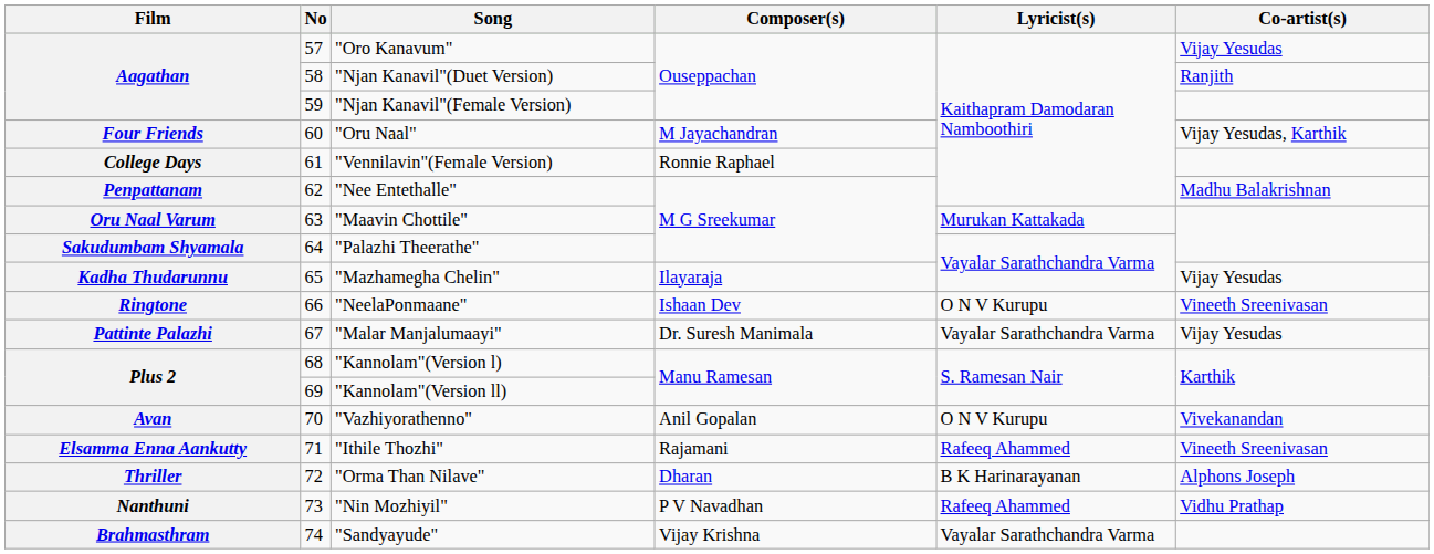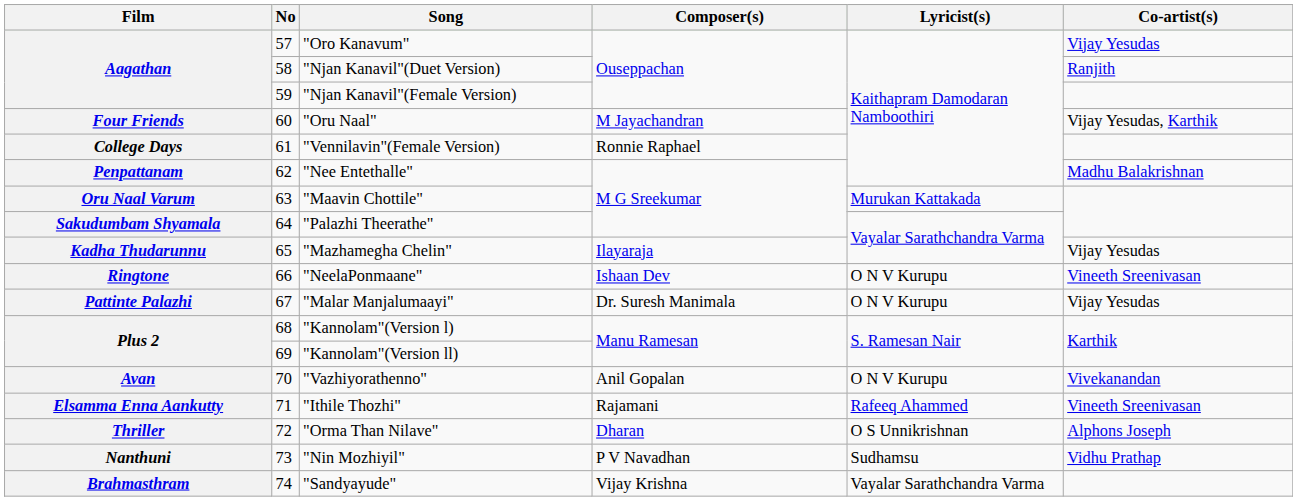 <table class="wikitable plainrowheaders" width="100%" textcolor:#000;">
 <tr style="background:#cfc; text-align:center;">
 <th scope="col" width=21%>Film</th>
 <th>No</th>
 <th scope="col" width=23%>Song</th>
 <th scope="col" width=20%>Composer(s)</th>
 <th scope="col" width=17%>Lyricist(s)</th>
 <th scope="col" width=18%>Co-artist(s)</th>
 </tr>
 <tr>
 <th scope="row" rowspan="3"><em><a href='#'>Aagathan</a></em></th>
 <td>57</td>
 <td>"Oro Kanavum"</td>
 <td rowspan="3"><a href='#'>Ouseppachan</a></td>
 <td rowspan="6"><a href='#'>Kaithapram Damodaran Namboothiri</a></td>
 <td><a href='#'>Vijay Yesudas</a></td>
 </tr>
 <tr>
 <td>58</td>
 <td>"Njan Kanavil"(Duet Version)</td>
 <td><a href='#'>Ranjith</a></td>
 </tr>
 <tr>
 <td>59</td>
 <td>"Njan Kanavil"(Female Version)</td>
 <td></td>
 </tr>
 <tr>
 <th scope="row"><em><a href='#'>Four Friends</a></em></th>
 <td>60</td>
 <td>"Oru Naal"</td>
 <td><a href='#'>M Jayachandran</a></td>
 <td>Vijay Yesudas, <a href='#'>Karthik</a></td>
 </tr>
 <tr>
 <th scope="row"><em>College Days</em></th>
 <td>61</td>
 <td>"Vennilavin"(Female Version)</td>
 <td>Ronnie Raphael</td>
 <td></td>
 </tr>
 <tr>
 <th scope="row"><em><a href='#'>Penpattanam</a></em></th>
 <td>62</td>
 <td>"Nee Entethalle"</td>
 <td rowspan="3"><a href='#'>M G Sreekumar</a></td>
 <td><a href='#'>Madhu Balakrishnan</a></td>
 </tr>
 <tr>
 <th scope="row"><em><a href='#'>Oru Naal Varum</a></em></th>
 <td>63</td>
 <td>"Maavin Chottile"</td>
 <td><a href='#'>Murukan Kattakada</a></td>
 <td rowspan="2"></td>
 </tr>
 <tr>
 <th scope="row"><em><a href='#'>Sakudumbam Shyamala</a></em></th>
 <td>64</td>
 <td>"Palazhi Theerathe"</td>
 <td rowspan="2"><a href='#'>Vayalar Sarathchandra Varma</a></td>
 </tr>
 <tr>
 <th scope="row"><em><a href='#'>Kadha Thudarunnu</a></em></th>
 <td>65</td>
 <td>"Mazhamegha Chelin"</td>
 <td><a href='#'>Ilayaraja</a></td>
 <td>Vijay Yesudas</td>
 </tr>
 <tr>
 <th scope="row"><em><a href='#'>Ringtone</a></em></th>
 <td>66</td>
 <td>"NeelaPonmaane"</td>
 <td><a href='#'>Ishaan Dev</a></td>
 <td>O N V Kurupu</td>
 <td><a href='#'>Vineeth Sreenivasan</a></td>
 </tr>
 <tr>
 <th scope="row"><em><a href='#'>Pattinte Palazhi</a></em></th>
 <td>67</td>
 <td>"Malar Manjalumaayi"</td>
 <td>Dr. Suresh Manimala</td>
-<td>Vayalar Sarathchandra Varma</td>
+<td>O N V Kurupu</td>
 <td>Vijay Yesudas</td>
 </tr>
 <tr>
 <th scope="row" rowspan="2"><em>Plus 2</em></th>
 <td>68</td>
 <td>"Kannolam"(Version l)</td>
 <td rowspan="2"><a href='#'>Manu Ramesan</a></td>
 <td rowspan="2"><a href='#'>S. Ramesan Nair</a></td>
 <td rowspan="2"><a href='#'>Karthik</a></td>
 </tr>
 <tr>
 <td>69</td>
 <td>"Kannolam"(Version ll)</td>
 </tr>
 <tr>
 <th scope="row"><em><a href='#'>Avan</a></em></th>
 <td>70</td>
 <td>"Vazhiyorathenno"</td>
 <td>Anil Gopalan</td>
 <td>O N V Kurupu</td>
 <td><a href='#'>Vivekanandan</a></td>
 </tr>
 <tr>
 <th scope="row"><em><a href='#'>Elsamma Enna Aankutty</a></em></th>
 <td>71</td>
 <td>"Ithile Thozhi"</td>
 <td>Rajamani</td>
 <td><a href='#'>Rafeeq Ahammed</a></td>
 <td><a href='#'>Vineeth Sreenivasan</a></td>
 </tr>
 <tr>
 <th scope="row"><em><a href='#'>Thriller</a></em></th>
 <td>72</td>
 <td>"Orma Than Nilave"</td>
 <td><a href='#'>Dharan</a></td>
-<td>B K Harinarayanan</td>
+<td>O S Unnikrishnan</td>
 <td><a href='#'>Alphons Joseph</a></td>
 </tr>
 <tr>
 <th scope="row"><em>Nanthuni</em></th>
 <td>73</td>
 <td>"Nin Mozhiyil"</td>
 <td>P V Navadhan</td>
-<td><a href='#'>Rafeeq Ahammed</a></td>
+<td>Sudhamsu</td>
 <td><a href='#'>Vidhu Prathap</a></td>
 </tr>
 <tr>
 <th scope="row"><em><a href='#'>Brahmasthram</a></em></th>
 <td>74</td>
 <td>"Sandyayude"</td>
 <td>Vijay Krishna</td>
 <td>Vayalar Sarathchandra Varma</td>
 <td></td>
 </tr>
 </table>
